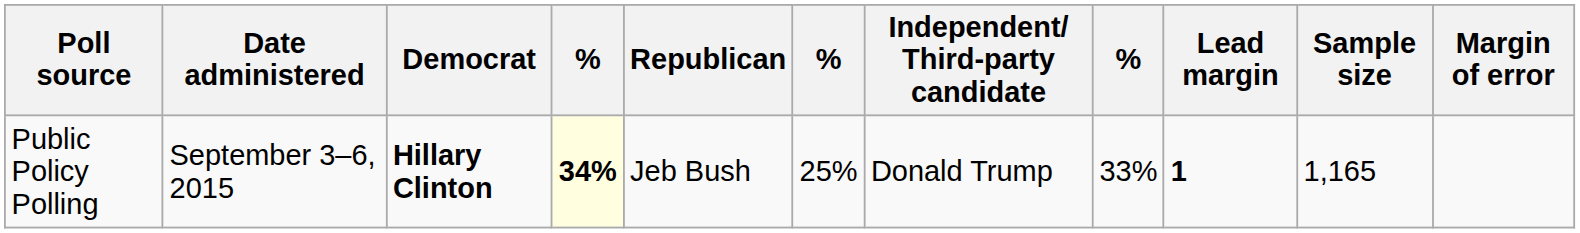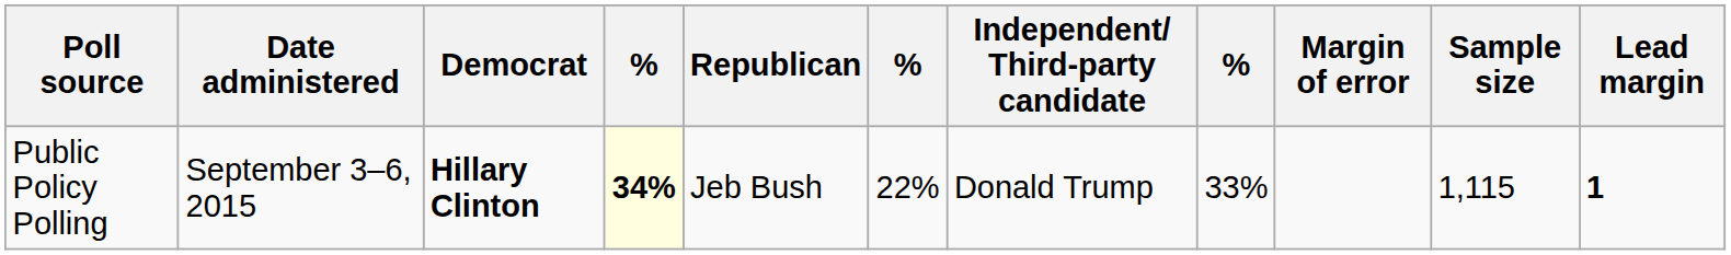 <table class="wikitable">
 <tr>
 <th>Poll source</th>
 <th>Date administered</th>
 <th>Democrat</th>
 <th>%</th>
 <th>Republican</th>
 <th>%</th>
 <th>Independent/<br>Third-party candidate</th>
 <th>%</th>
+<th>Margin of error</th>
+<th>Sample size</th>
 <th>Lead margin</th>
-<th>Sample size</th>
-<th>Margin of error</th>
 </tr>
 <tr>
 <td>Public Policy Polling </td>
 <td>September 3–6, 2015</td>
 <td><strong>Hillary Clinton</strong></td>
 <td style="background: lightyellow;"><strong>34%</strong></td>
 <td>Jeb Bush</td>
-<td>25%</td>
+<td>22%</td>
 <td>Donald Trump</td>
 <td>33%</td>
+<td></td>
+<td>1,115</td>
 <td><strong>1</strong></td>
-<td>1,165</td>
-<td></td>
 </tr>
 </table>
